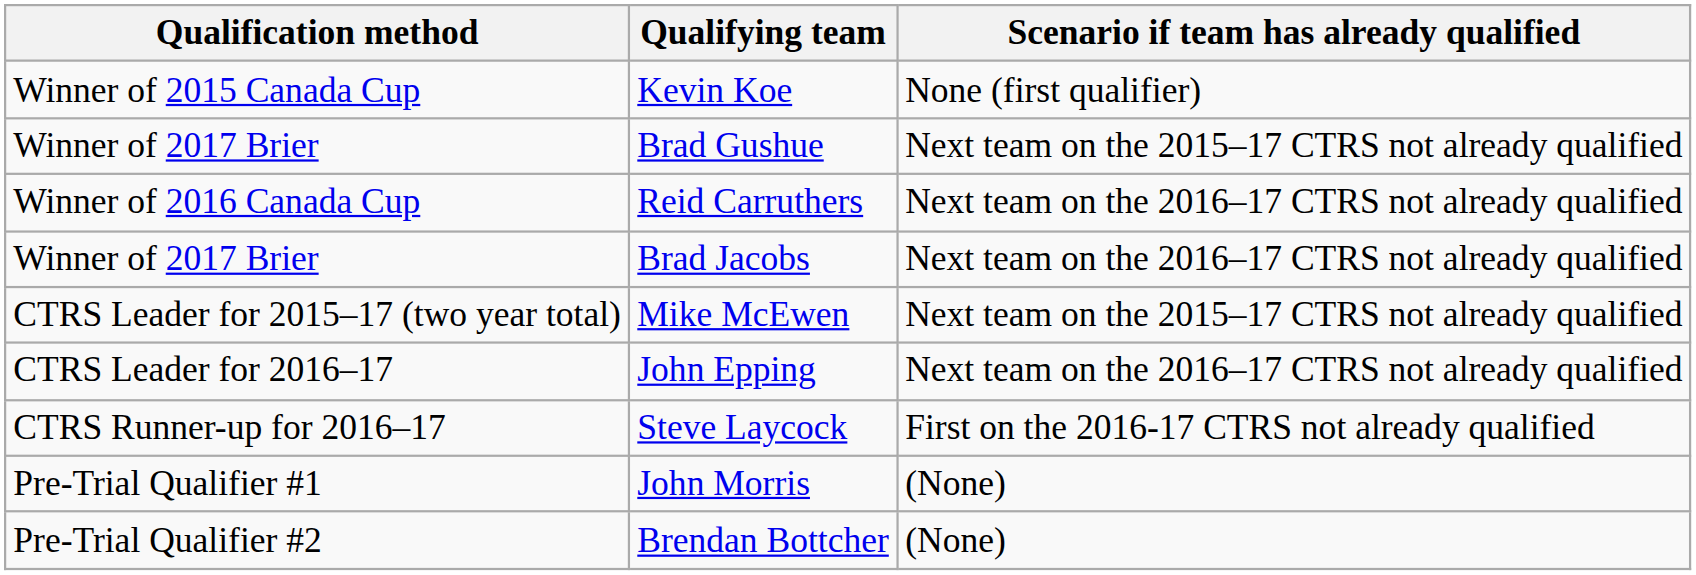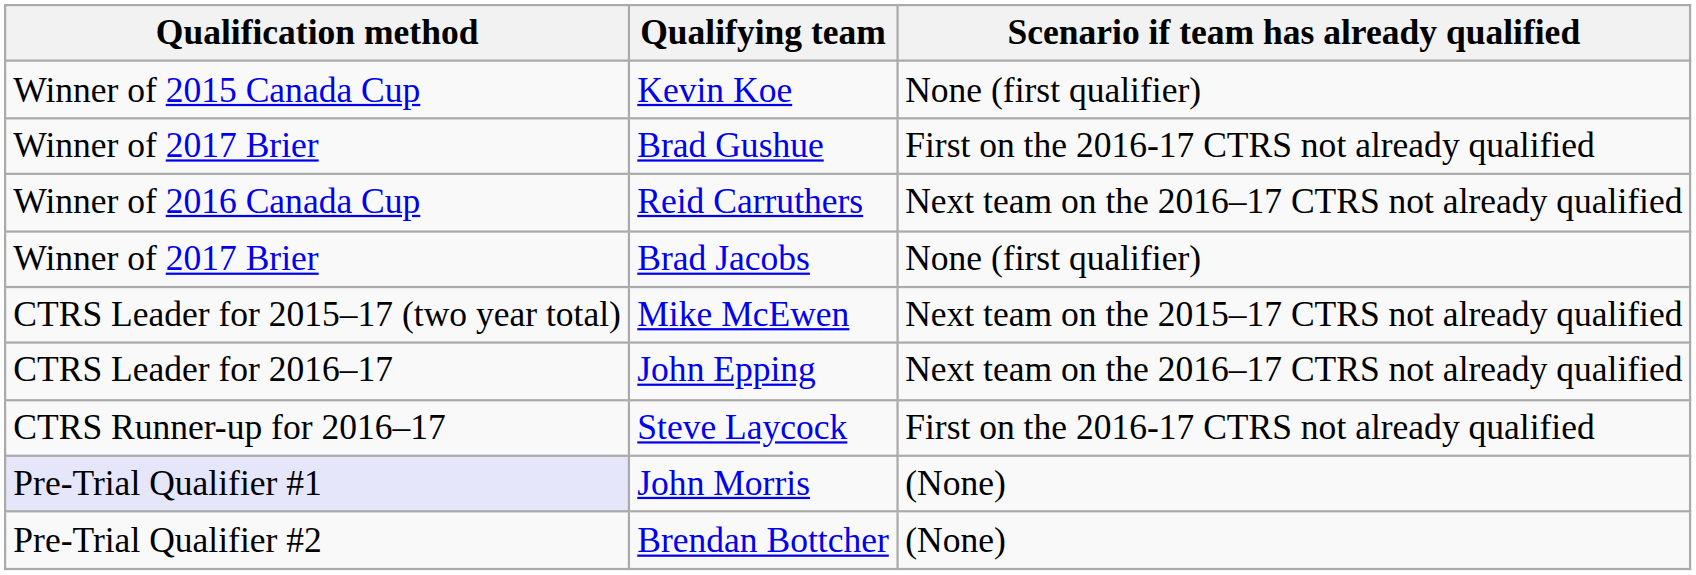 <table class="wikitable">
 <tr>
 <th scope="col">Qualification method</th>
 <th scope="col">Qualifying team</th>
 <th scope="col">Scenario if team has already qualified</th>
 </tr>
 <tr>
 <td>Winner of <a href='#'>2015 Canada Cup</a></td>
 <td> <a href='#'>Kevin Koe</a></td>
 <td>None (first qualifier)</td>
 </tr>
 <tr>
 <td>Winner of <a href='#'>2017 Brier</a></td>
 <td> <a href='#'>Brad Gushue</a></td>
-<td>Next team on the 2015–17 CTRS not already qualified</td>
+<td>First on the 2016-17 CTRS not already qualified</td>
 </tr>
 <tr>
 <td>Winner of <a href='#'>2016 Canada Cup</a></td>
 <td> <a href='#'>Reid Carruthers</a></td>
 <td>Next team on the 2016–17 CTRS not already qualified</td>
 </tr>
 <tr>
 <td>Winner of <a href='#'>2017 Brier</a></td>
 <td> <a href='#'>Brad Jacobs</a></td>
-<td>Next team on the 2016–17 CTRS not already qualified</td>
+<td>None (first qualifier)</td>
 </tr>
 <tr>
 <td>CTRS Leader for 2015–17 (two year total)</td>
 <td> <a href='#'>Mike McEwen</a></td>
 <td>Next team on the 2015–17 CTRS not already qualified</td>
 </tr>
 <tr>
 <td>CTRS Leader for 2016–17</td>
 <td> <a href='#'>John Epping</a></td>
 <td>Next team on the 2016–17 CTRS not already qualified</td>
 </tr>
 <tr>
 <td>CTRS Runner-up for 2016–17</td>
 <td> <a href='#'>Steve Laycock</a></td>
 <td>First on the 2016-17 CTRS not already qualified</td>
 </tr>
 <tr>
-<td>Pre-Trial Qualifier #1</td>
+<td style="background: lavender;">Pre-Trial Qualifier #1</td>
 <td> <a href='#'>John Morris</a></td>
 <td>(None)</td>
 </tr>
 <tr>
 <td>Pre-Trial Qualifier #2</td>
 <td> <a href='#'>Brendan Bottcher</a></td>
 <td>(None)</td>
 </tr>
 </table>
